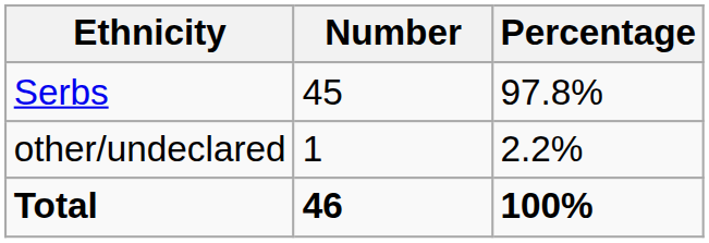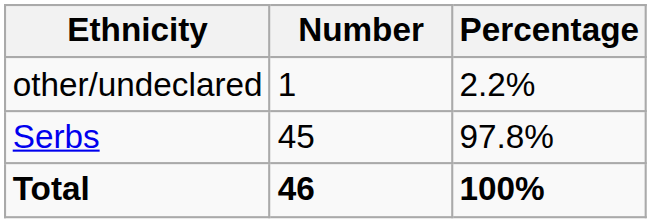 <table class="wikitable">
 <tr>
 <th width="100px">Ethnicity</th>
 <th width="80px">Number</th>
 <th width="80px">Percentage</th>
 </tr>
 <tr>
+<td>other/undeclared</td>
+<td>1</td>
+<td>2.2%</td>
+</tr>
+<tr>
 <td><a href='#'>Serbs</a></td>
 <td>45</td>
 <td>97.8%</td>
-</tr>
-<tr>
-<td>other/undeclared</td>
-<td>1</td>
-<td>2.2%</td>
 </tr>
 <tr>
 <td><strong>Total</strong></td>
 <td><strong>46</strong></td>
 <td><strong>100%</strong></td>
 </tr>
 </table>
